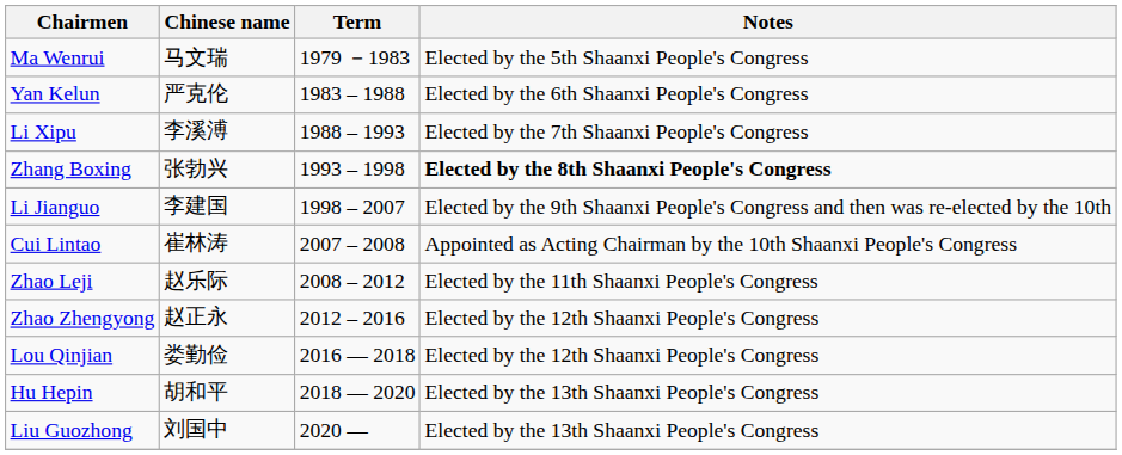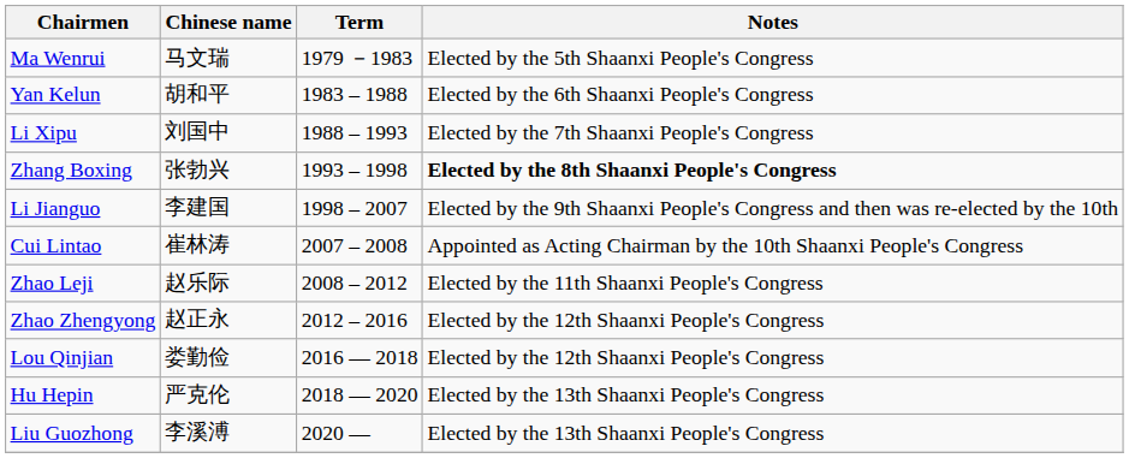 <table class="wikitable">
 <tr>
 <th>Chairmen</th>
 <th>Chinese name</th>
 <th>Term</th>
 <th>Notes</th>
 </tr>
 <tr>
 <td><a href='#'>Ma Wenrui</a></td>
 <td>马文瑞</td>
 <td>1979 －1983</td>
 <td>Elected by the 5th Shaanxi People's Congress</td>
 </tr>
 <tr>
 <td><a href='#'>Yan Kelun</a></td>
-<td>严克伦</td>
+<td>胡和平</td>
 <td>1983 – 1988</td>
 <td>Elected by the 6th Shaanxi People's Congress</td>
 </tr>
 <tr>
 <td><a href='#'>Li Xipu</a></td>
-<td>李溪溥</td>
+<td>刘国中</td>
 <td>1988 – 1993</td>
 <td>Elected by the 7th Shaanxi People's Congress</td>
 </tr>
 <tr>
 <td><a href='#'>Zhang Boxing</a></td>
 <td>张勃兴</td>
 <td>1993 – 1998</td>
 <td><strong>Elected by the 8th Shaanxi People's Congress</strong></td>
 </tr>
 <tr>
 <td><a href='#'>Li Jianguo</a></td>
 <td>李建国</td>
 <td>1998 – 2007</td>
 <td>Elected by the 9th Shaanxi People's Congress and then was re-elected by the 10th</td>
 </tr>
 <tr>
 <td><a href='#'>Cui Lintao</a></td>
 <td>崔林涛</td>
 <td>2007 – 2008</td>
 <td>Appointed as Acting Chairman by the 10th Shaanxi People's Congress</td>
 </tr>
 <tr>
 <td><a href='#'>Zhao Leji</a></td>
 <td>赵乐际</td>
 <td>2008 – 2012</td>
 <td>Elected by the 11th Shaanxi People's Congress</td>
 </tr>
 <tr>
 <td><a href='#'>Zhao Zhengyong</a></td>
 <td>赵正永</td>
 <td>2012 – 2016</td>
 <td>Elected by the 12th Shaanxi People's Congress</td>
 </tr>
 <tr>
 <td><a href='#'>Lou Qinjian</a></td>
 <td>娄勤俭</td>
 <td>2016 — 2018</td>
 <td>Elected by the 12th Shaanxi People's Congress</td>
 </tr>
 <tr>
 <td><a href='#'>Hu Hepin</a></td>
-<td>胡和平</td>
+<td>严克伦</td>
 <td>2018 — 2020</td>
 <td>Elected by the 13th Shaanxi People's Congress</td>
 </tr>
 <tr>
 <td><a href='#'>Liu Guozhong</a></td>
-<td>刘国中</td>
+<td>李溪溥</td>
 <td>2020 —</td>
 <td>Elected by the 13th Shaanxi People's Congress</td>
 </tr>
 <tr>
 </tr>
 </table>
